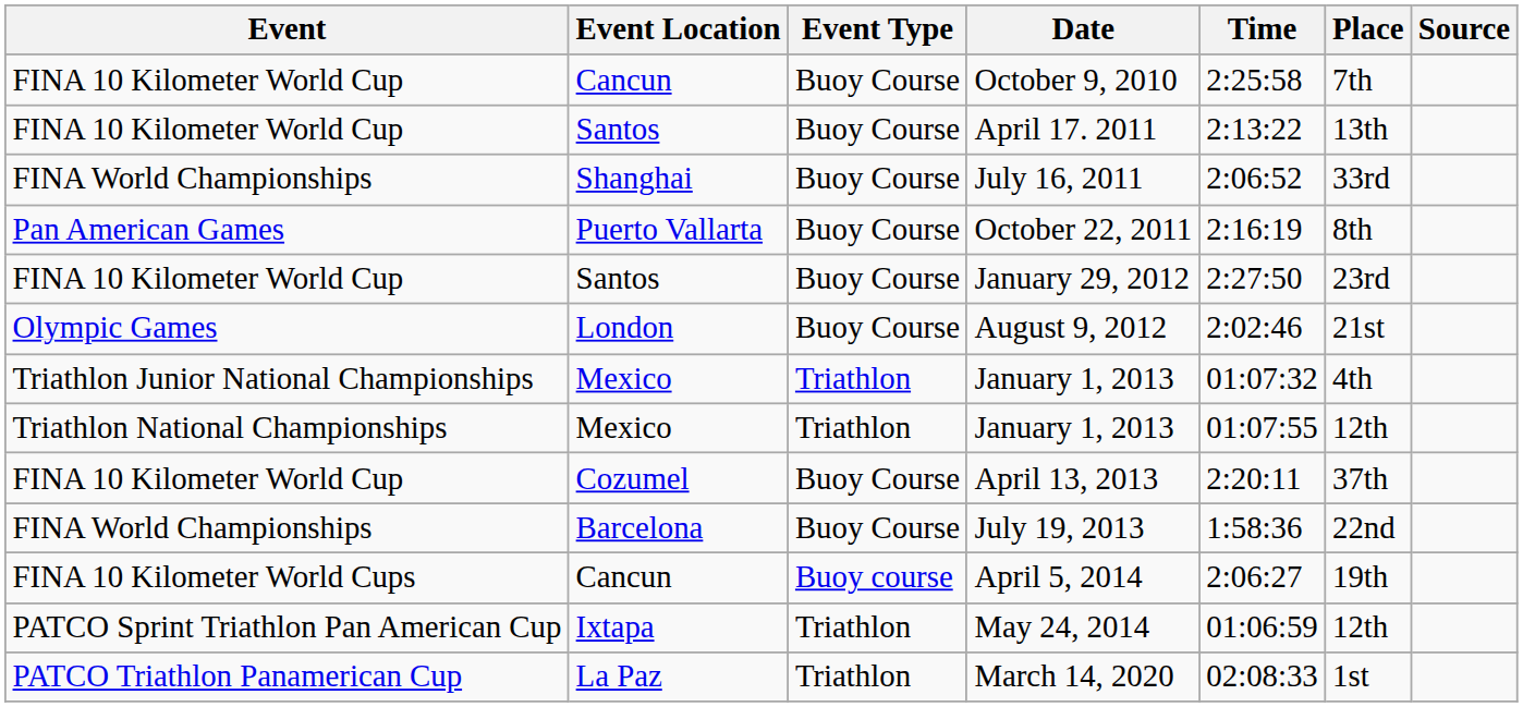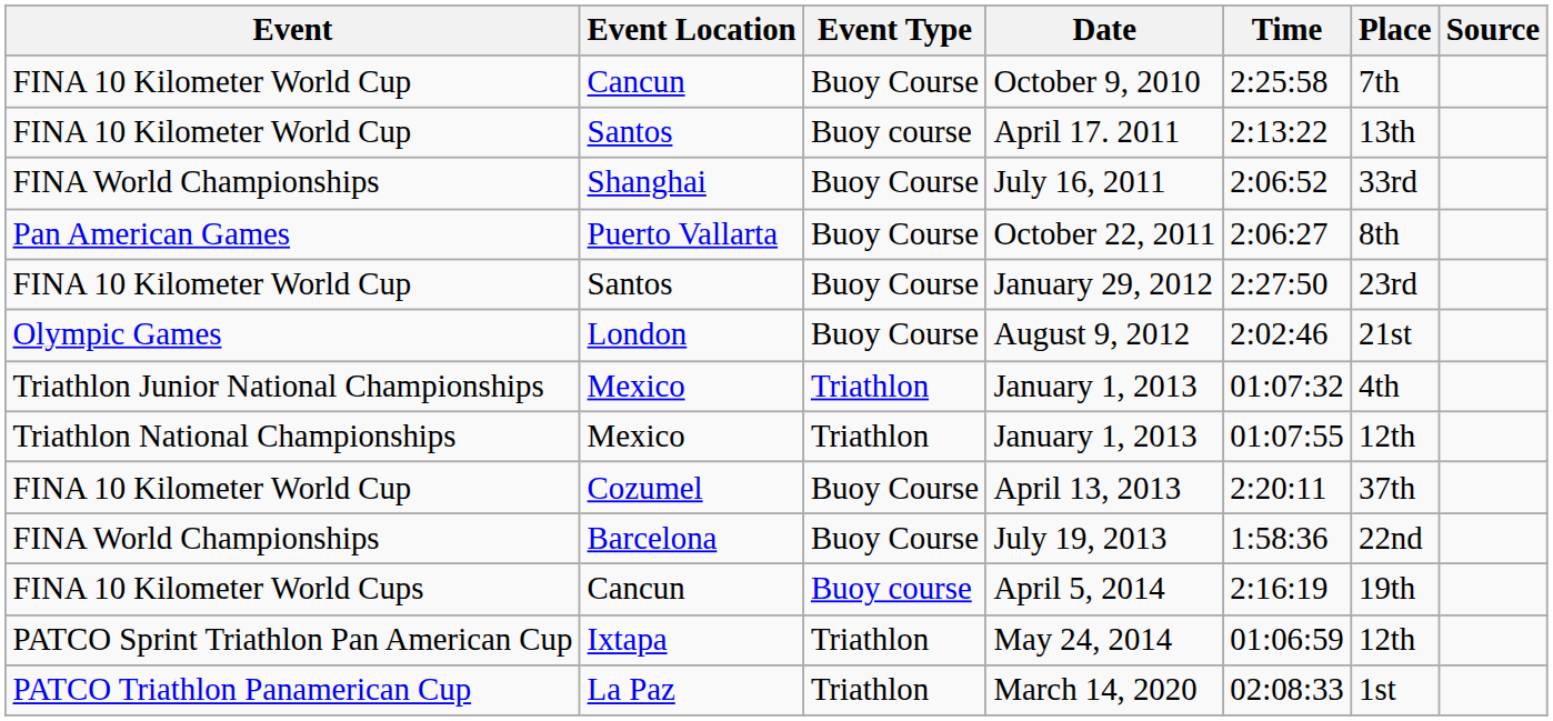 <table class="wikitable">
 <tr>
 <th>Event</th>
 <th>Event Location</th>
 <th>Event Type</th>
 <th>Date</th>
 <th>Time</th>
 <th>Place</th>
 <th>Source</th>
 </tr>
 <tr>
 <td>FINA 10 Kilometer World Cup</td>
 <td><a href='#'>Cancun</a></td>
 <td>Buoy Course</td>
 <td>October 9, 2010</td>
 <td>2:25:58</td>
 <td>7th</td>
 <td></td>
 </tr>
 <tr>
 <td>FINA 10 Kilometer World Cup</td>
 <td><a href='#'>Santos</a></td>
-<td>Buoy Course</td>
+<td>Buoy course</td>
 <td>April 17. 2011</td>
 <td>2:13:22</td>
 <td>13th</td>
 <td></td>
 </tr>
 <tr>
 <td>FINA World Championships</td>
 <td><a href='#'>Shanghai</a></td>
 <td>Buoy Course</td>
 <td>July 16, 2011</td>
 <td>2:06:52</td>
 <td>33rd</td>
 <td></td>
 </tr>
 <tr>
 <td><a href='#'>Pan American Games</a></td>
 <td><a href='#'>Puerto Vallarta</a></td>
 <td>Buoy Course</td>
 <td>October 22, 2011</td>
-<td>2:16:19</td>
+<td>2:06:27</td>
 <td>8th</td>
 <td></td>
 </tr>
 <tr>
 <td>FINA 10 Kilometer World Cup</td>
 <td>Santos</td>
 <td>Buoy Course</td>
 <td>January 29, 2012</td>
 <td>2:27:50</td>
 <td>23rd</td>
 <td></td>
 </tr>
 <tr>
 <td><a href='#'>Olympic Games</a></td>
 <td><a href='#'>London</a></td>
 <td>Buoy Course</td>
 <td>August 9, 2012</td>
 <td>2:02:46</td>
 <td>21st</td>
 <td></td>
 </tr>
 <tr>
 <td>Triathlon Junior National Championships</td>
 <td><a href='#'>Mexico</a></td>
 <td><a href='#'>Triathlon</a></td>
 <td>January 1, 2013</td>
 <td>01:07:32</td>
 <td>4th</td>
 <td></td>
 </tr>
 <tr>
 <td>Triathlon National Championships</td>
 <td>Mexico</td>
 <td>Triathlon</td>
 <td>January 1, 2013</td>
 <td>01:07:55</td>
 <td>12th</td>
 <td></td>
 </tr>
 <tr>
 <td>FINA 10 Kilometer World Cup</td>
 <td><a href='#'>Cozumel</a></td>
 <td>Buoy Course</td>
 <td>April 13, 2013</td>
 <td>2:20:11</td>
 <td>37th</td>
 <td></td>
 </tr>
 <tr>
 <td>FINA World Championships</td>
 <td><a href='#'>Barcelona</a></td>
 <td>Buoy Course</td>
 <td>July 19, 2013</td>
 <td>1:58:36</td>
 <td>22nd</td>
 <td></td>
 </tr>
 <tr>
 <td>FINA 10 Kilometer World Cups</td>
 <td>Cancun</td>
 <td><a href='#'>Buoy course</a></td>
 <td>April 5, 2014</td>
-<td>2:06:27</td>
+<td>2:16:19</td>
 <td>19th</td>
 <td></td>
 </tr>
 <tr>
 <td>PATCO Sprint Triathlon Pan American Cup</td>
 <td><a href='#'>Ixtapa</a></td>
 <td>Triathlon</td>
 <td>May 24, 2014</td>
 <td>01:06:59</td>
 <td>12th</td>
 <td></td>
 </tr>
 <tr>
 <td><a href='#'>PATCO Triathlon Panamerican Cup</a></td>
 <td><a href='#'>La Paz</a></td>
 <td>Triathlon</td>
 <td>March 14, 2020</td>
 <td>02:08:33</td>
 <td>1st</td>
 <td></td>
 </tr>
 </table>
